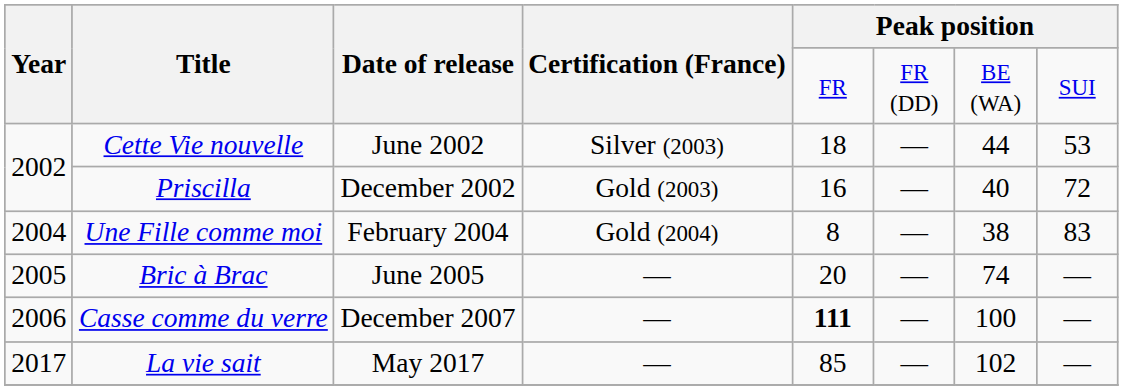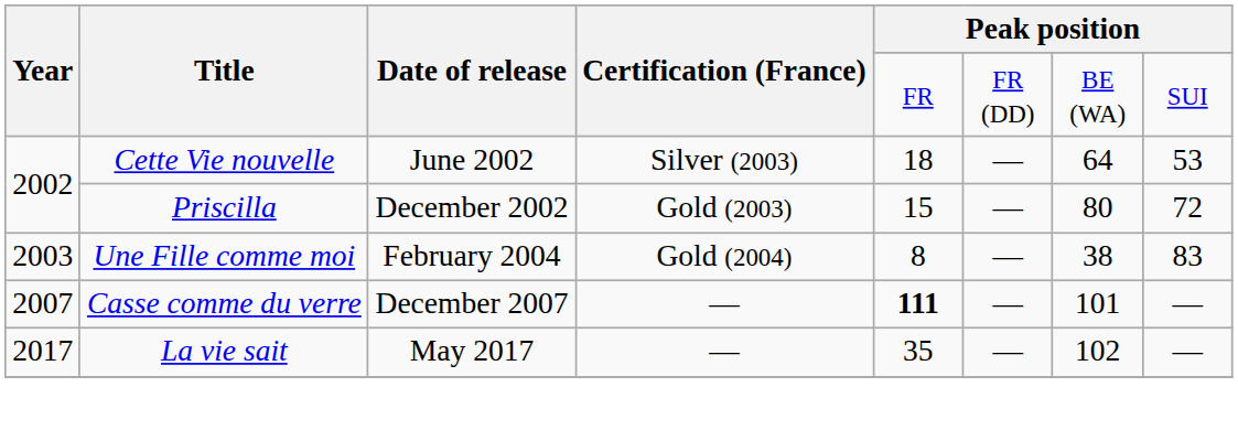 <table class="wikitable plainrowheaders" style="text-align:center;">
 <tr>
 <th rowspan="2">Year</th>
 <th rowspan="2">Title</th>
 <th rowspan="2">Date of release</th>
 <th rowspan="2">Certification (France)</th>
 <th colspan="4">Peak position</th>
 </tr>
 <tr>
 <td style="width:40px;"><small><a href='#'>FR</a></small></td>
 <td style="width:40px;"><small><a href='#'>FR</a> (DD)</small></td>
 <td style="width:40px;"><small><a href='#'>BE</a> (WA)</small></td>
 <td style="width:40px;"><small><a href='#'>SUI</a></small></td>
 </tr>
 <tr>
 <td rowspan="2">2002</td>
 <td><em><a href='#'>Cette Vie nouvelle</a></em></td>
 <td>June 2002</td>
 <td>Silver <small>(2003)</small></td>
 <td>18</td>
 <td>—</td>
-<td>44</td>
+<td>64</td>
 <td>53</td>
 </tr>
 <tr>
 <td><em><a href='#'>Priscilla</a></em></td>
 <td>December 2002</td>
 <td>Gold <small>(2003)</small></td>
-<td>16</td>
+<td>15</td>
 <td>—</td>
-<td>40</td>
+<td>80</td>
 <td>72</td>
 </tr>
 <tr>
-<td>2004</td>
+<td>2003</td>
 <td><em><a href='#'>Une Fille comme moi</a></em></td>
 <td>February 2004</td>
 <td>Gold <small>(2004)</small></td>
 <td>8</td>
 <td>—</td>
 <td>38</td>
 <td>83</td>
 </tr>
 <tr>
-<td>2005</td>
-<td><em><a href='#'>Bric à Brac</a></em></td>
-<td>June 2005</td>
-<td>—</td>
-<td>20</td>
-<td>—</td>
-<td>74</td>
-<td>—</td>
-</tr>
-<tr>
-<td>2006</td>
+<td>2007</td>
 <td><em><a href='#'>Casse comme du verre</a></em></td>
 <td>December 2007</td>
 <td>—</td>
 <td><strong>111</strong></td>
 <td>—</td>
-<td>100</td>
+<td>101</td>
 <td>—</td>
 </tr>
 <tr>
 <td>2017</td>
 <td><em><a href='#'>La vie sait</a></em> </td>
 <td>May 2017</td>
 <td>—</td>
-<td>85</td>
+<td>35</td>
 <td>—</td>
 <td>102</td>
 <td –>—</td>
 </tr>
 <tr>
 </tr>
 </table>
